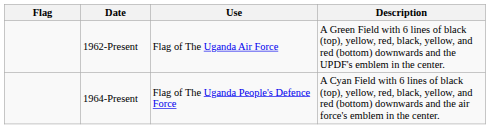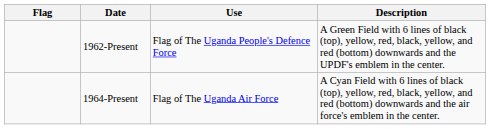 <table class="wikitable">
 <tr>
 <th style="width:110px;">Flag</th>
 <th style="width:100px;">Date</th>
 <th style="width:250px;">Use</th>
 <th style="width:250px;">Description</th>
 </tr>
 <tr>
 <td></td>
 <td>1962-Present</td>
-<td>Flag of The <a href='#'>Uganda Air Force</a></td>
+<td>Flag of The <a href='#'>Uganda People's Defence Force</a></td>
 <td>A Green Field with 6 lines of black (top), yellow, red, black, yellow, and red (bottom) downwards and the UPDF's emblem in the center.</td>
 </tr>
 <tr>
 <td></td>
 <td>1964-Present</td>
-<td>Flag of The <a href='#'>Uganda People's Defence Force</a></td>
+<td>Flag of The <a href='#'>Uganda Air Force</a></td>
 <td>A Cyan Field with 6 lines of black (top), yellow, red, black, yellow, and red (bottom) downwards and the air force's emblem in the center.</td>
 </tr>
 </table>
